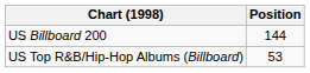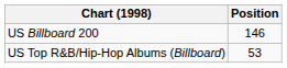 <table class="wikitable sortable plainrowheaders">
 <tr>
 <th>Chart (1998)</th>
 <th>Position</th>
 </tr>
 <tr>
 <td>US <em>Billboard</em> 200</td>
-<td align="center">144</td>
+<td align="center">146</td>
 </tr>
 <tr>
 <td>US Top R&B/Hip-Hop Albums (<em>Billboard</em>)</td>
 <td align="center">53</td>
 </tr>
 </table>
